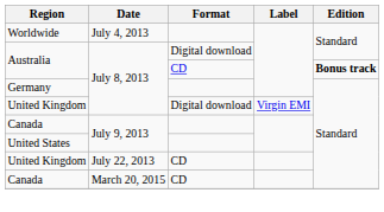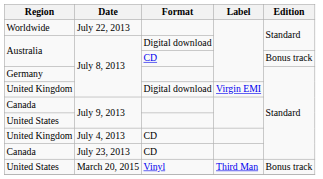 <table class="wikitable plainrowheaders sortable">
 <tr>
 <th scope="column">Region</th>
 <th>Date</th>
 <th>Format</th>
 <th>Label</th>
 <th>Edition</th>
 </tr>
 <tr>
 <td>Worldwide</td>
-<td>July 4, 2013</td>
+<td>July 22, 2013</td>
 <td></td>
 <td rowspan="4"></td>
 <td rowspan="2">Standard</td>
 </tr>
 <tr>
 <td rowspan="2">Australia</td>
 <td rowspan="4">July 8, 2013</td>
 <td>Digital download</td>
 </tr>
 <tr>
 <td><a href='#'>CD</a></td>
-<td><strong>Bonus track</strong></td>
+<td>Bonus track</td>
 </tr>
 <tr>
 <td>Germany</td>
 <td></td>
 <td rowspan="6">Standard</td>
 </tr>
 <tr>
 <td>United Kingdom</td>
 <td>Digital download</td>
 <td><a href='#'>Virgin EMI</a></td>
 </tr>
 <tr>
 <td>Canada</td>
 <td rowspan="2">July 9, 2013</td>
 <td></td>
 <td rowspan="2"></td>
 </tr>
 <tr>
 <td>United States</td>
 <td></td>
 </tr>
 <tr>
 <td>United Kingdom</td>
-<td>July 22, 2013</td>
+<td>July 4, 2013</td>
 <td>CD</td>
 <td></td>
 </tr>
 <tr>
 <td>Canada</td>
-<td>March 20, 2015</td>
+<td>July 23, 2013</td>
 <td>CD</td>
 <td></td>
 </tr>
 <tr>
+<td>United States</td>
+<td>March 20, 2015</td>
+<td><a href='#'>Vinyl</a></td>
+<td><a href='#'>Third Man</a></td>
+<td>Bonus track</td>
+</tr>
+<tr>
 </tr>
 </table>
